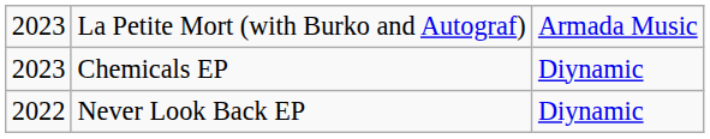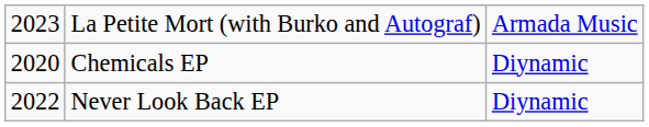 <table class="wikitable sortable">
 <tr>
 <td>2023</td>
 <td>La Petite Mort (with Burko and <a href='#'>Autograf</a>)</td>
 <td><a href='#'>Armada Music</a></td>
 </tr>
 <tr>
-<td>2023</td>
+<td>2020</td>
 <td>Chemicals EP</td>
 <td><a href='#'>Diynamic</a></td>
 </tr>
 <tr>
 <td>2022</td>
 <td>Never Look Back EP</td>
 <td><a href='#'>Diynamic</a></td>
 </tr>
 </table>
